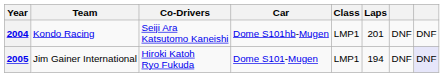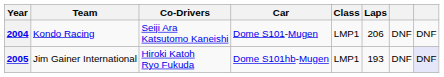 <table class="wikitable" style="text-align:center; font-size:90%">
 <tr>
 <th>Year</th>
 <th>Team</th>
 <th>Co-Drivers</th>
 <th>Car</th>
 <th>Class</th>
 <th>Laps</th>
 <th></th>
 <th></th>
 </tr>
 <tr>
 <th><a href='#'>2004</a></th>
 <td align="left"> <a href='#'>Kondo Racing</a></td>
 <td align="left"> <a href='#'>Seiji Ara</a><br> <a href='#'>Katsutomo Kaneishi</a></td>
-<td align="left"><a href='#'>Dome S101hb</a>-<a href='#'>Mugen</a></td>
+<td align="left"><a href='#'>Dome S101</a>-<a href='#'>Mugen</a></td>
 <td>LMP1</td>
-<td>201</td>
+<td>206</td>
 <td>DNF</td>
 <td>DNF</td>
 </tr>
 <tr>
 <th><a href='#'>2005</a></th>
 <td align="left"> Jim Gainer International</td>
 <td align="left"> <a href='#'>Hiroki Katoh</a><br> <a href='#'>Ryo Fukuda</a></td>
-<td align="left"><a href='#'>Dome S101</a>-<a href='#'>Mugen</a></td>
+<td align="left"><a href='#'>Dome S101hb</a>-<a href='#'>Mugen</a></td>
 <td>LMP1</td>
-<td>194</td>
+<td>193</td>
 <td>DNF</td>
 <td style="background: lavender;">DNF</td>
 </tr>
 </table>
